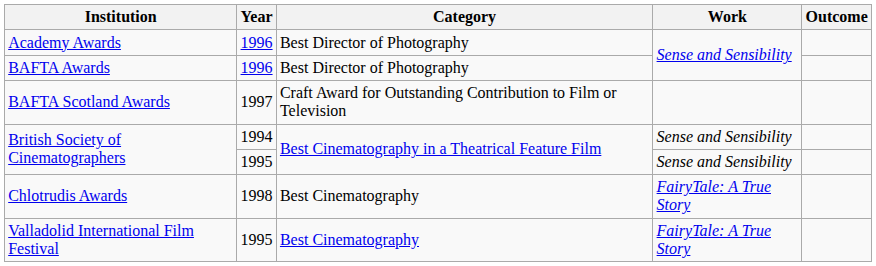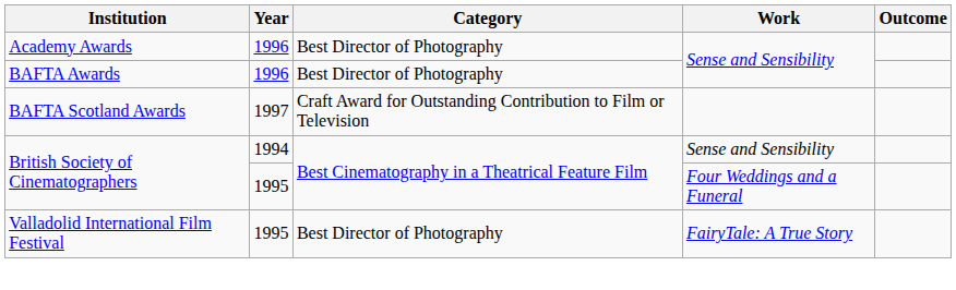 <table class="wikitable sortable">
 <tr>
 <th>Institution</th>
 <th>Year</th>
 <th>Category</th>
 <th>Work</th>
 <th class="unsortable">Outcome</th>
 </tr>
 <tr>
 <td><a href='#'>Academy Awards</a></td>
 <td><a href='#'>1996</a></td>
 <td>Best Director of Photography</td>
 <td rowspan="2"><em><a href='#'>Sense and Sensibility</a></em></td>
 <td></td>
 </tr>
 <tr>
 <td><a href='#'>BAFTA Awards</a></td>
 <td><a href='#'>1996</a></td>
 <td>Best Director of Photography</td>
 <td></td>
 </tr>
 <tr>
 <td><a href='#'>BAFTA Scotland Awards</a></td>
 <td>1997</td>
 <td>Craft Award for Outstanding Contribution to Film or Television</td>
 <td></td>
 <td></td>
 </tr>
 <tr>
 <td rowspan="2"><a href='#'>British Society of Cinematographers</a></td>
 <td>1994</td>
 <td rowspan="2"><a href='#'>Best Cinematography in a Theatrical Feature Film</a></td>
 <td><em>Sense and Sensibility</em></td>
 <td></td>
 </tr>
 <tr>
 <td>1995</td>
-<td><em>Sense and Sensibility</em></td>
-<td></td>
-</tr>
-<tr>
-<td><a href='#'>Chlotrudis Awards</a></td>
-<td>1998</td>
-<td>Best Cinematography</td>
-<td><em><a href='#'>FairyTale: A True Story</a></em></td>
+<td><em><a href='#'>Four Weddings and a Funeral</a></em></td>
 <td></td>
 </tr>
 <tr>
 <td><a href='#'>Valladolid International Film Festival</a></td>
 <td>1995</td>
-<td><a href='#'>Best Cinematography</a></td>
+<td>Best Director of Photography</td>
 <td><em><a href='#'>FairyTale: A True Story</a></em></td>
 <td></td>
 </tr>
 </table>
